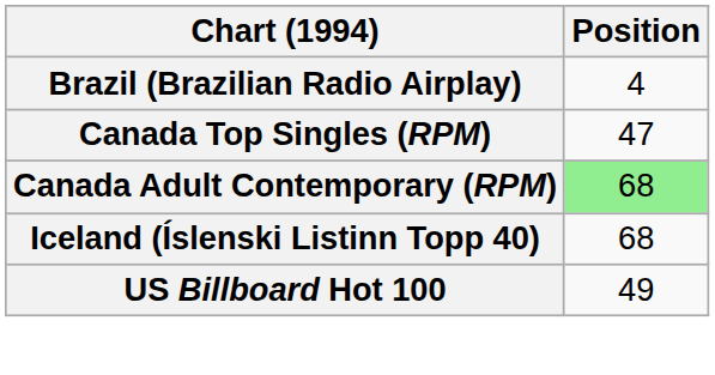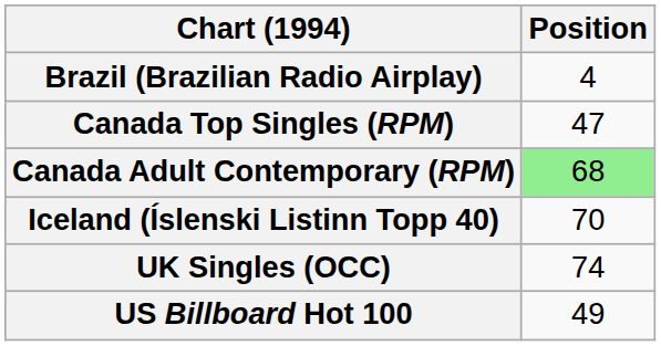 <table class="wikitable sortable plainrowheaders" style="text-align:center">
 <tr>
 <th scope="col">Chart (1994)</th>
 <th scope="col">Position</th>
 </tr>
 <tr>
 <th scope="row">Brazil (Brazilian Radio Airplay)</th>
 <td>4</td>
 </tr>
 <tr>
 <th scope="row">Canada Top Singles (<em>RPM</em>)</th>
 <td>47</td>
 </tr>
 <tr>
 <th scope="row">Canada Adult Contemporary (<em>RPM</em>)</th>
 <td style="background: lightgreen;">68</td>
 </tr>
 <tr>
 <th scope="row">Iceland (Íslenski Listinn Topp 40)</th>
-<td>68</td>
+<td>70</td>
+</tr>
+<tr>
+<th scope="row">UK Singles (OCC)</th>
+<td>74</td>
 </tr>
 <tr>
 <th scope="row">US <em>Billboard</em> Hot 100</th>
 <td>49</td>
 </tr>
 </table>
